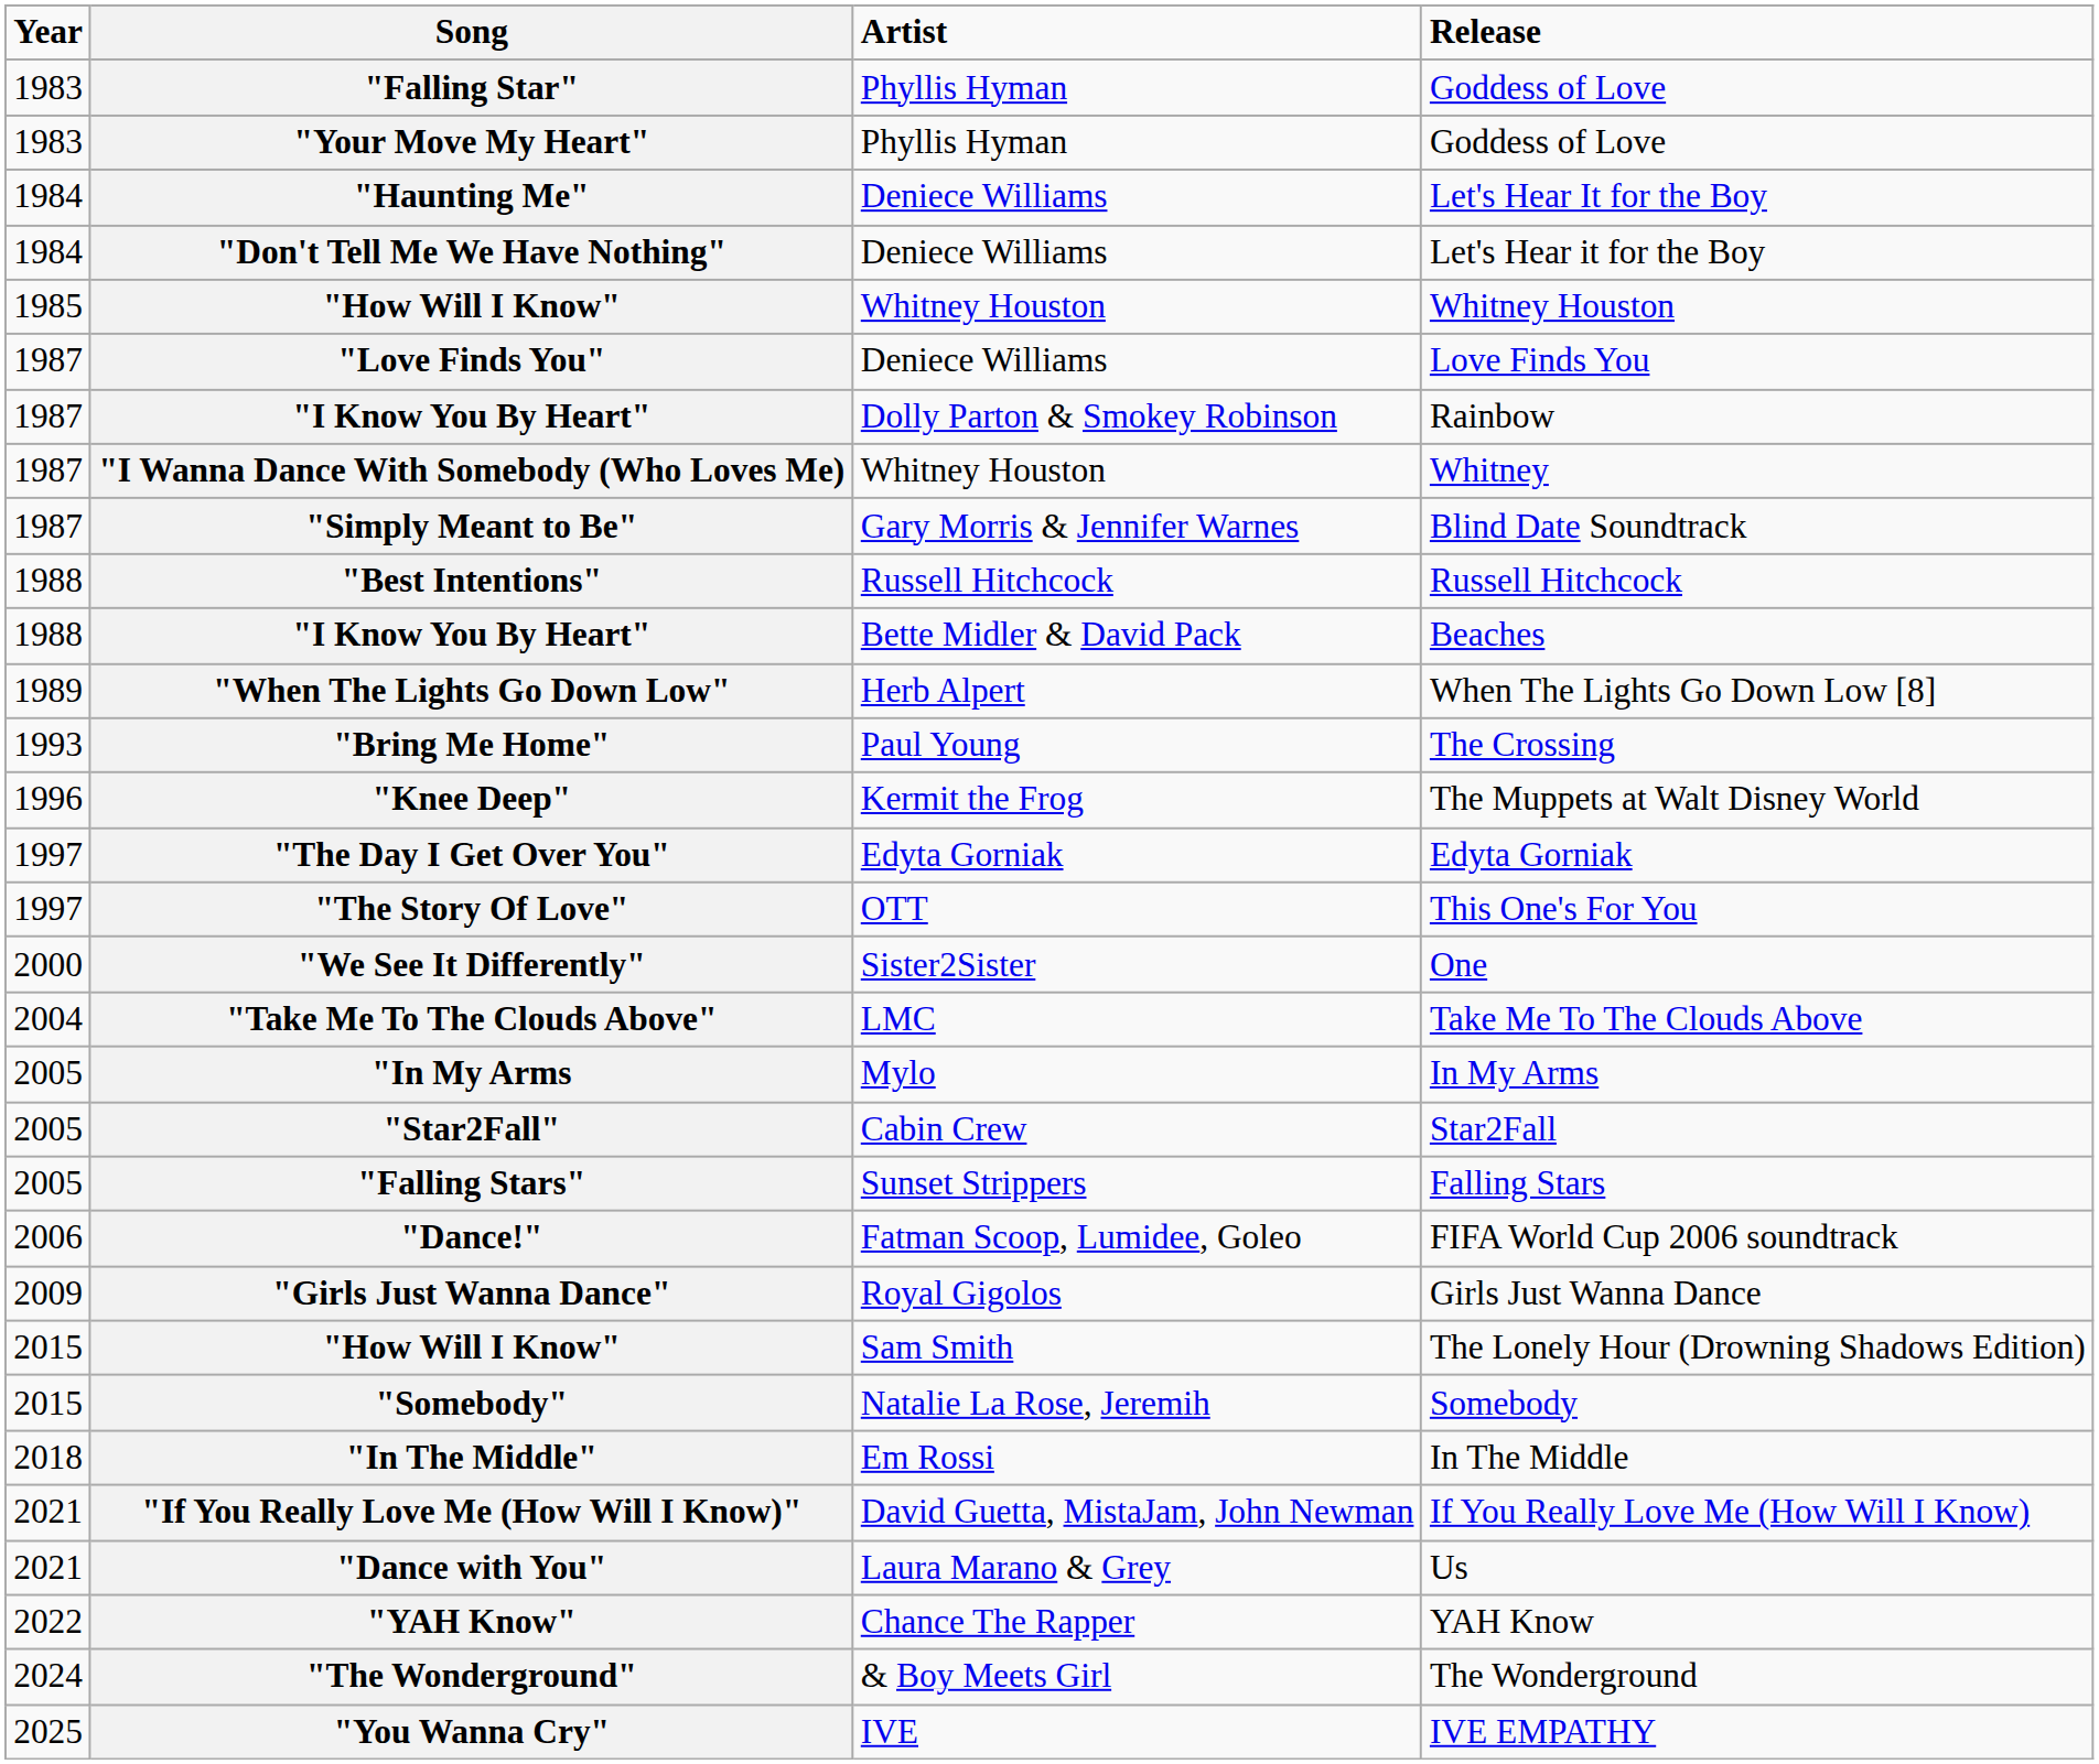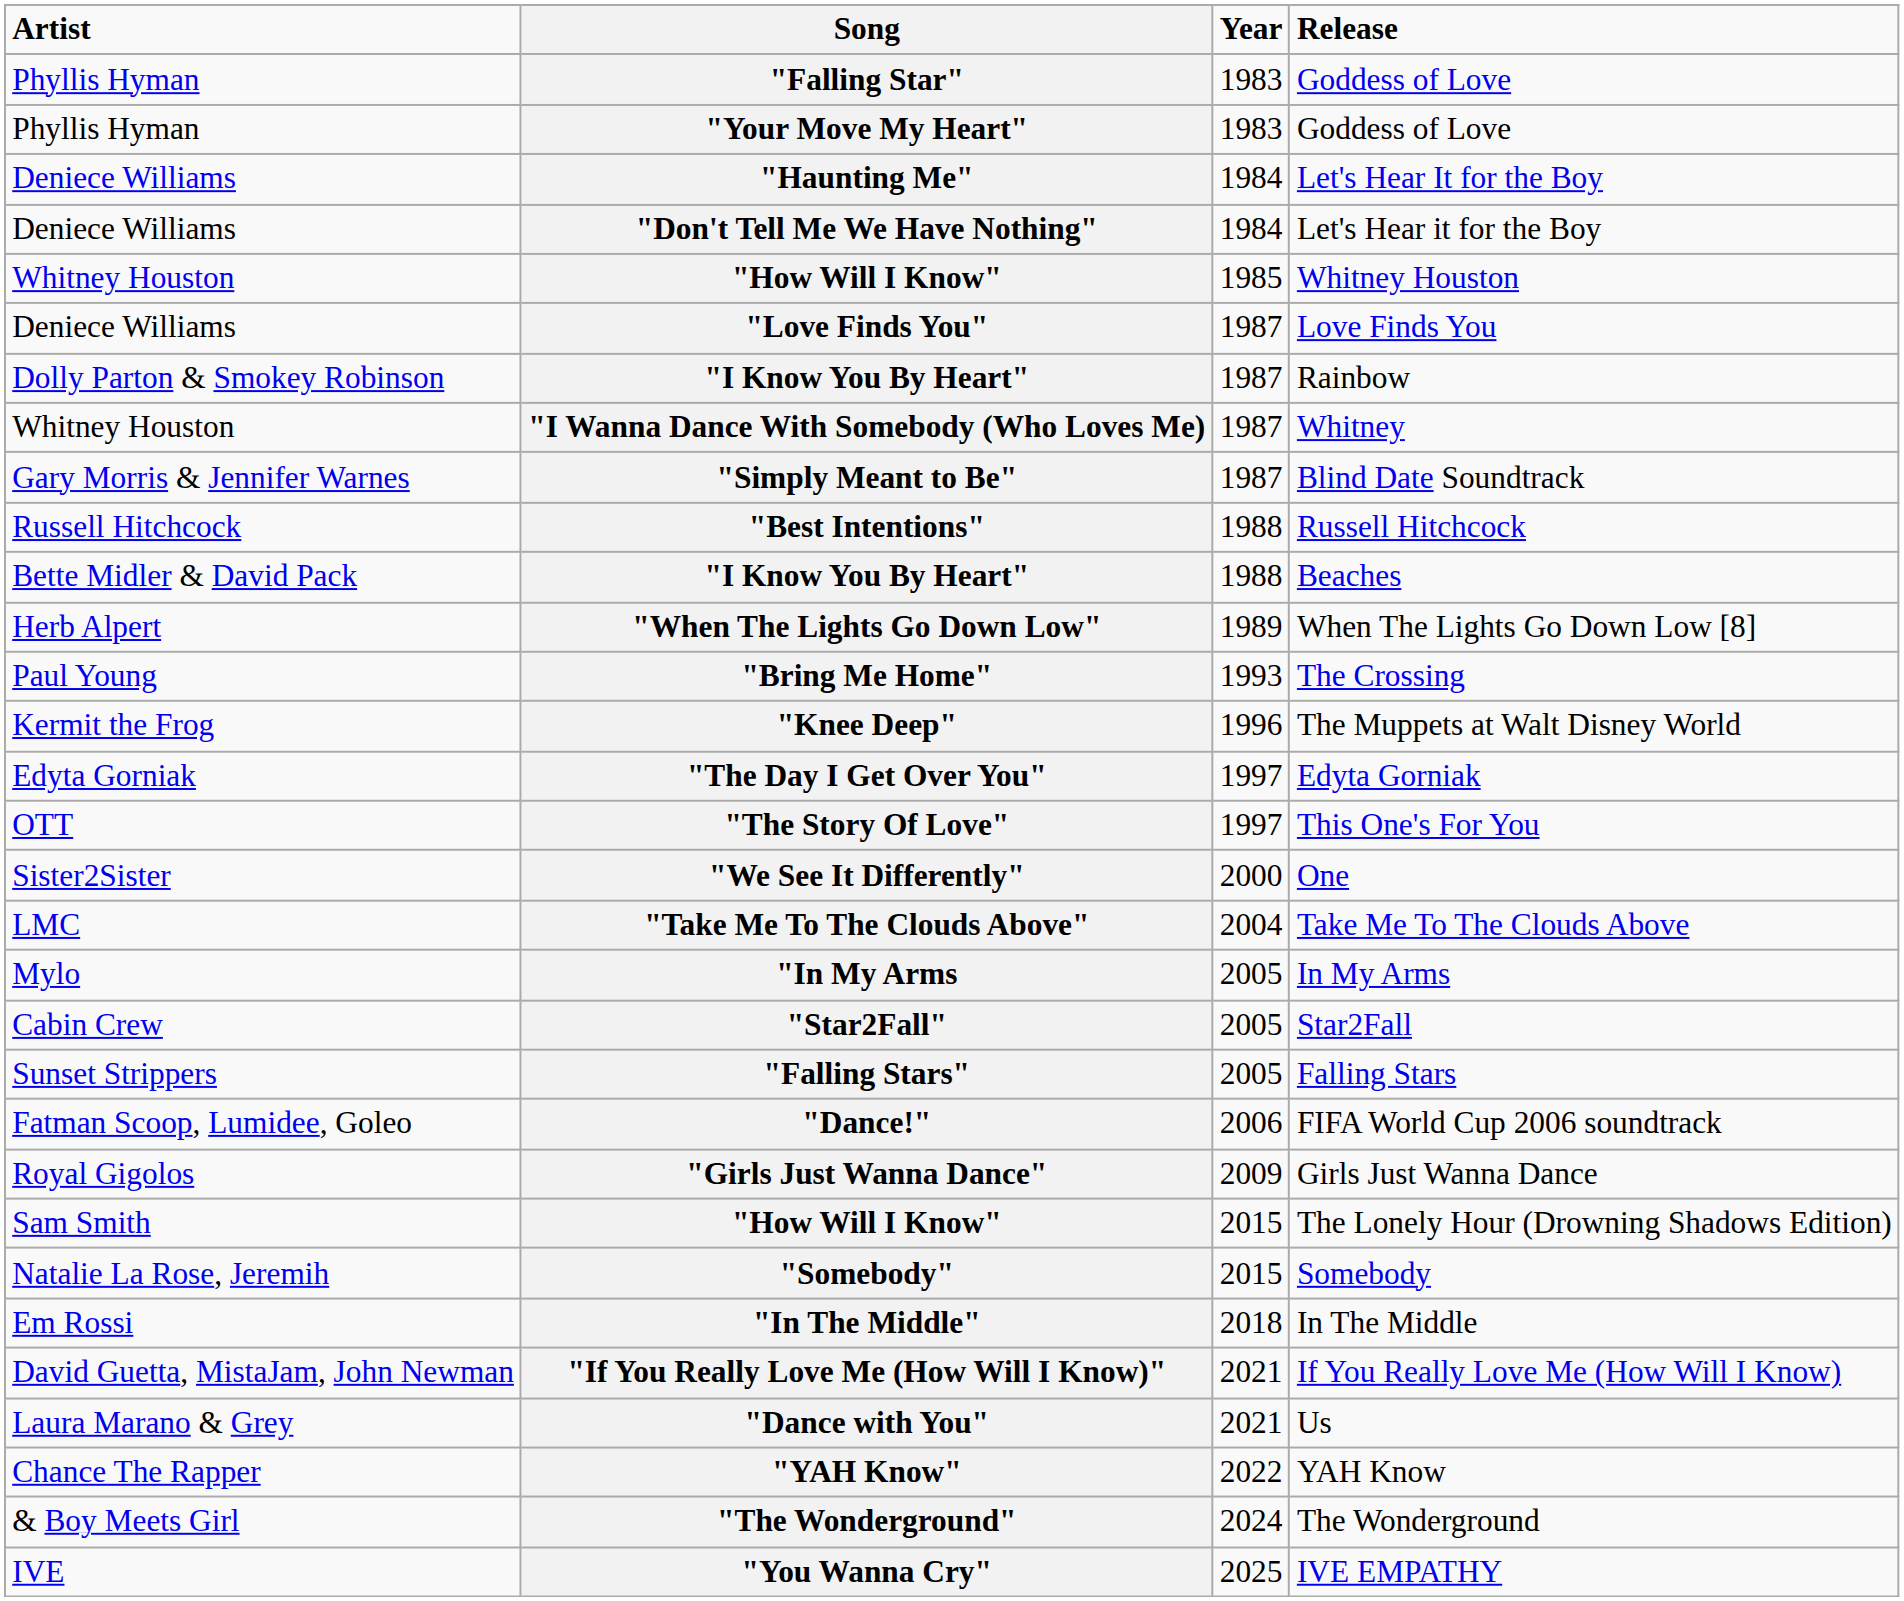 <table class="wikitable">
 <tr>
+<td><strong>Artist</strong></td>
+<th>Song</th>
 <td><strong>Year</strong></td>
-<th>Song</th>
-<td><strong>Artist</strong></td>
 <td><strong>Release</strong></td>
 </tr>
 <tr>
+<td><a href='#'>Phyllis Hyman</a></td>
+<th>"Falling Star"</th>
 <td>1983</td>
-<th>"Falling Star"</th>
-<td><a href='#'>Phyllis Hyman</a></td>
 <td><a href='#'>Goddess of Love</a></td>
 </tr>
 <tr>
+<td>Phyllis Hyman</td>
+<th>"Your Move My Heart"</th>
 <td>1983</td>
-<th>"Your Move My Heart"</th>
-<td>Phyllis Hyman</td>
 <td>Goddess of Love</td>
 </tr>
 <tr>
+<td><a href='#'>Deniece Williams</a></td>
+<th>"Haunting Me"</th>
 <td>1984</td>
-<th>"Haunting Me"</th>
-<td><a href='#'>Deniece Williams</a></td>
 <td><a href='#'>Let's Hear It for the Boy</a></td>
 </tr>
 <tr>
+<td>Deniece Williams</td>
+<th>"Don't Tell Me We Have Nothing"</th>
 <td>1984</td>
-<th>"Don't Tell Me We Have Nothing"</th>
-<td>Deniece Williams</td>
 <td>Let's Hear it for the Boy</td>
 </tr>
 <tr>
+<td><a href='#'>Whitney Houston</a></td>
+<th>"How Will I Know"</th>
 <td>1985</td>
-<th>"How Will I Know"</th>
-<td><a href='#'>Whitney Houston</a></td>
 <td><a href='#'>Whitney Houston</a></td>
 </tr>
 <tr>
+<td>Deniece Williams</td>
+<th>"Love Finds You"</th>
 <td>1987</td>
-<th>"Love Finds You"</th>
-<td>Deniece Williams</td>
 <td><a href='#'>Love Finds You</a></td>
 </tr>
 <tr>
+<td><a href='#'>Dolly Parton</a> & <a href='#'>Smokey Robinson</a></td>
+<th>"I Know You By Heart"</th>
 <td>1987</td>
-<th>"I Know You By Heart"</th>
-<td><a href='#'>Dolly Parton</a> & <a href='#'>Smokey Robinson</a></td>
 <td>Rainbow</td>
 </tr>
 <tr>
+<td>Whitney Houston</td>
+<th>"I Wanna Dance With Somebody (Who Loves Me)</th>
 <td>1987</td>
-<th>"I Wanna Dance With Somebody (Who Loves Me)</th>
-<td>Whitney Houston</td>
 <td><a href='#'>Whitney</a></td>
 </tr>
 <tr>
+<td><a href='#'>Gary Morris</a> & <a href='#'>Jennifer Warnes</a></td>
+<th>"Simply Meant to Be"</th>
 <td>1987</td>
-<th>"Simply Meant to Be"</th>
-<td><a href='#'>Gary Morris</a> & <a href='#'>Jennifer Warnes</a></td>
 <td><a href='#'>Blind Date</a> Soundtrack</td>
 </tr>
 <tr>
+<td><a href='#'>Russell Hitchcock</a></td>
+<th>"Best Intentions"</th>
 <td>1988</td>
-<th>"Best Intentions"</th>
-<td><a href='#'>Russell Hitchcock</a></td>
 <td><a href='#'>Russell Hitchcock</a></td>
 </tr>
 <tr>
+<td><a href='#'>Bette Midler</a> & <a href='#'>David Pack</a></td>
+<th>"I Know You By Heart"</th>
 <td>1988</td>
-<th>"I Know You By Heart"</th>
-<td><a href='#'>Bette Midler</a> & <a href='#'>David Pack</a></td>
 <td><a href='#'>Beaches</a></td>
 </tr>
 <tr>
+<td><a href='#'>Herb Alpert</a></td>
+<th>"When The Lights Go Down Low"</th>
 <td>1989</td>
-<th>"When The Lights Go Down Low"</th>
-<td><a href='#'>Herb Alpert</a></td>
 <td>When The Lights Go Down Low [8]</td>
 </tr>
 <tr>
+<td><a href='#'>Paul Young</a></td>
+<th>"Bring Me Home"</th>
 <td>1993</td>
-<th>"Bring Me Home"</th>
-<td><a href='#'>Paul Young</a></td>
 <td><a href='#'>The Crossing</a></td>
 </tr>
 <tr>
+<td><a href='#'>Kermit the Frog</a></td>
+<th>"Knee Deep"</th>
 <td>1996</td>
-<th>"Knee Deep"</th>
-<td><a href='#'>Kermit the Frog</a></td>
 <td>The Muppets at Walt Disney World</td>
 </tr>
 <tr>
+<td><a href='#'>Edyta Gorniak</a></td>
+<th>"The Day I Get Over You"</th>
 <td>1997</td>
-<th>"The Day I Get Over You"</th>
-<td><a href='#'>Edyta Gorniak</a></td>
 <td><a href='#'>Edyta Gorniak</a></td>
 </tr>
 <tr>
+<td><a href='#'>OTT</a></td>
+<th>"The Story Of Love"</th>
 <td>1997</td>
-<th>"The Story Of Love"</th>
-<td><a href='#'>OTT</a></td>
 <td><a href='#'>This One's For You</a></td>
 </tr>
 <tr>
+<td><a href='#'>Sister2Sister</a></td>
+<th>"We See It Differently"</th>
 <td>2000</td>
-<th>"We See It Differently"</th>
-<td><a href='#'>Sister2Sister</a></td>
 <td><a href='#'>One</a></td>
 </tr>
 <tr>
+<td><a href='#'>LMC</a></td>
+<th>"Take Me To The Clouds Above"</th>
 <td>2004</td>
-<th>"Take Me To The Clouds Above"</th>
-<td><a href='#'>LMC</a></td>
 <td><a href='#'>Take Me To The Clouds Above</a></td>
 </tr>
 <tr>
+<td><a href='#'>Mylo</a></td>
+<th>"In My Arms</th>
 <td>2005</td>
-<th>"In My Arms</th>
-<td><a href='#'>Mylo</a></td>
 <td><a href='#'>In My Arms</a></td>
 </tr>
 <tr>
+<td><a href='#'>Cabin Crew</a></td>
+<th>"Star2Fall"</th>
 <td>2005</td>
-<th>"Star2Fall"</th>
-<td><a href='#'>Cabin Crew</a></td>
 <td><a href='#'>Star2Fall</a></td>
 </tr>
 <tr>
+<td><a href='#'>Sunset Strippers</a></td>
+<th>"Falling Stars"</th>
 <td>2005</td>
-<th>"Falling Stars"</th>
-<td><a href='#'>Sunset Strippers</a></td>
 <td><a href='#'>Falling Stars</a></td>
 </tr>
 <tr>
+<td><a href='#'>Fatman Scoop</a>, <a href='#'>Lumidee</a>, Goleo</td>
+<th>"Dance!"</th>
 <td>2006</td>
-<th>"Dance!"</th>
-<td><a href='#'>Fatman Scoop</a>, <a href='#'>Lumidee</a>, Goleo</td>
 <td>FIFA World Cup 2006 soundtrack</td>
 </tr>
 <tr>
+<td><a href='#'>Royal Gigolos</a></td>
+<th>"Girls Just Wanna Dance"</th>
 <td>2009</td>
-<th>"Girls Just Wanna Dance"</th>
-<td><a href='#'>Royal Gigolos</a></td>
 <td>Girls Just Wanna Dance</td>
 </tr>
 <tr>
+<td><a href='#'>Sam Smith</a></td>
+<th>"How Will I Know"</th>
 <td>2015</td>
-<th>"How Will I Know"</th>
-<td><a href='#'>Sam Smith</a></td>
 <td>The Lonely Hour (Drowning Shadows Edition)</td>
 </tr>
 <tr>
+<td><a href='#'>Natalie La Rose</a>, <a href='#'>Jeremih</a></td>
+<th>"Somebody"</th>
 <td>2015</td>
-<th>"Somebody"</th>
-<td><a href='#'>Natalie La Rose</a>, <a href='#'>Jeremih</a></td>
 <td><a href='#'>Somebody</a></td>
 </tr>
 <tr>
+<td><a href='#'>Em Rossi</a></td>
+<th>"In The Middle"</th>
 <td>2018</td>
-<th>"In The Middle"</th>
-<td><a href='#'>Em Rossi</a></td>
 <td>In The Middle</td>
 </tr>
 <tr>
+<td><a href='#'>David Guetta</a>, <a href='#'>MistaJam</a>, <a href='#'>John Newman</a></td>
+<th>"If You Really Love Me (How Will I Know)"</th>
 <td>2021</td>
-<th>"If You Really Love Me (How Will I Know)"</th>
-<td><a href='#'>David Guetta</a>, <a href='#'>MistaJam</a>, <a href='#'>John Newman</a></td>
 <td><a href='#'>If You Really Love Me (How Will I Know)</a></td>
 </tr>
 <tr>
+<td><a href='#'>Laura Marano</a> & <a href='#'>Grey</a></td>
+<th>"Dance with You"</th>
 <td>2021</td>
-<th>"Dance with You"</th>
-<td><a href='#'>Laura Marano</a> & <a href='#'>Grey</a></td>
 <td>Us</td>
 </tr>
 <tr>
+<td><a href='#'>Chance The Rapper</a></td>
+<th>"YAH Know"</th>
 <td>2022</td>
-<th>"YAH Know"</th>
-<td><a href='#'>Chance The Rapper</a></td>
 <td>YAH Know</td>
 </tr>
 <tr>
+<td> & <a href='#'>Boy Meets Girl</a></td>
+<th>"The Wonderground"</th>
 <td>2024</td>
-<th>"The Wonderground"</th>
-<td> & <a href='#'>Boy Meets Girl</a></td>
 <td>The Wonderground</td>
 </tr>
 <tr>
+<td><a href='#'>IVE</a></td>
+<th>"You Wanna Cry"</th>
 <td>2025</td>
-<th>"You Wanna Cry"</th>
-<td><a href='#'>IVE</a></td>
 <td><a href='#'>IVE EMPATHY</a></td>
 </tr>
 </table>
